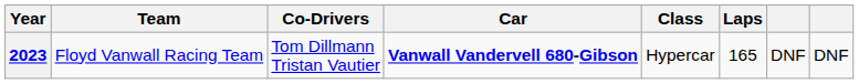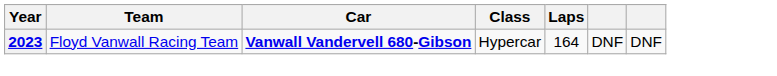 <table class="wikitable" style="text-align:center; font-size:90%">
 <tr>
 <th>Year</th>
 <th>Team</th>
-<th>Co-Drivers</th>
 <th>Car</th>
 <th>Class</th>
 <th>Laps</th>
 <th></th>
 <th></th>
 </tr>
 <tr>
 <th><a href='#'>2023</a></th>
 <td align="left" nowrap> <a href='#'>Floyd Vanwall Racing Team</a></td>
-<td align="left" nowrap> <a href='#'>Tom Dillmann</a><br> <a href='#'>Tristan Vautier</a></td>
 <td align="left" nowrap><strong><a href='#'>Vanwall Vandervell 680</a>-<a href='#'>Gibson</a></strong></td>
 <td>Hypercar</td>
-<td>165</td>
+<td>164</td>
 <td>DNF</td>
 <td>DNF</td>
 </tr>
 </table>
